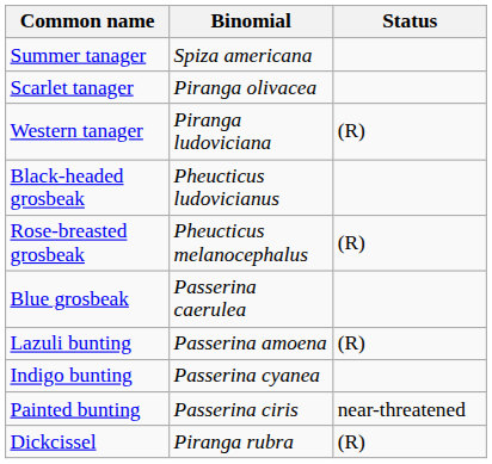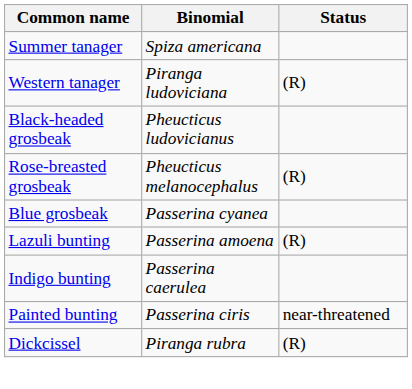 <table width=60% class="wikitable">
 <tr>
 <th width=34%>Common name</th>
 <th width=34%>Binomial</th>
 <th width=32%>Status</th>
 </tr>
 <tr>
 <td><a href='#'>Summer tanager</a></td>
 <td><em>Spiza americana</em></td>
-<td></td>
-</tr>
-<tr>
-<td><a href='#'>Scarlet tanager</a></td>
-<td><em>Piranga olivacea</em></td>
 <td></td>
 </tr>
 <tr>
 <td><a href='#'>Western tanager</a></td>
 <td><em>Piranga ludoviciana</em></td>
 <td>(R)</td>
 </tr>
 <tr>
 <td><a href='#'>Black-headed grosbeak</a></td>
 <td><em>Pheucticus ludovicianus</em></td>
 <td></td>
 </tr>
 <tr>
 <td><a href='#'>Rose-breasted grosbeak</a></td>
 <td><em>Pheucticus melanocephalus</em></td>
 <td>(R)</td>
 </tr>
 <tr>
 <td><a href='#'>Blue grosbeak</a></td>
-<td><em>Passerina caerulea</em></td>
+<td><em>Passerina cyanea</em></td>
 <td></td>
 </tr>
 <tr>
 <td><a href='#'>Lazuli bunting</a></td>
 <td><em>Passerina amoena</em></td>
 <td>(R)</td>
 </tr>
 <tr>
 <td><a href='#'>Indigo bunting</a></td>
-<td><em>Passerina cyanea</em></td>
+<td><em>Passerina caerulea</em></td>
 <td></td>
 </tr>
 <tr>
 <td><a href='#'>Painted bunting</a></td>
 <td><em>Passerina ciris</em></td>
 <td>near-threatened</td>
 </tr>
 <tr>
 <td><a href='#'>Dickcissel</a></td>
 <td><em>Piranga rubra</em></td>
 <td>(R)</td>
 </tr>
 </table>
